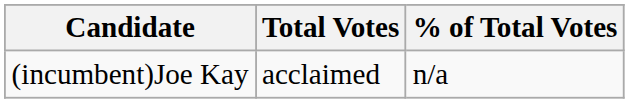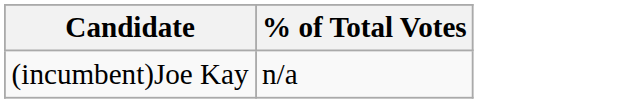 <table class="wikitable">
 <tr>
 <th>Candidate</th>
-<th>Total Votes</th>
 <th>% of Total Votes</th>
 </tr>
 <tr>
 <td>(incumbent)Joe Kay</td>
-<td>acclaimed</td>
 <td>n/a</td>
 </tr>
 </table>
